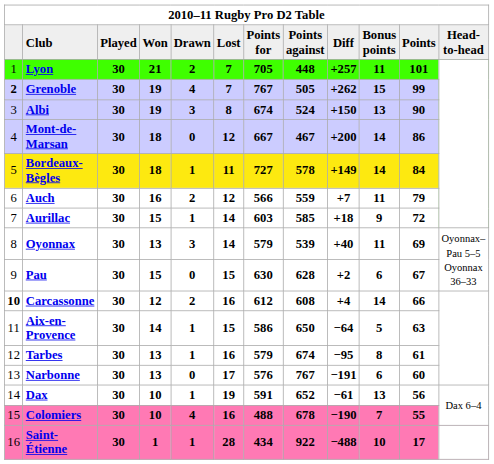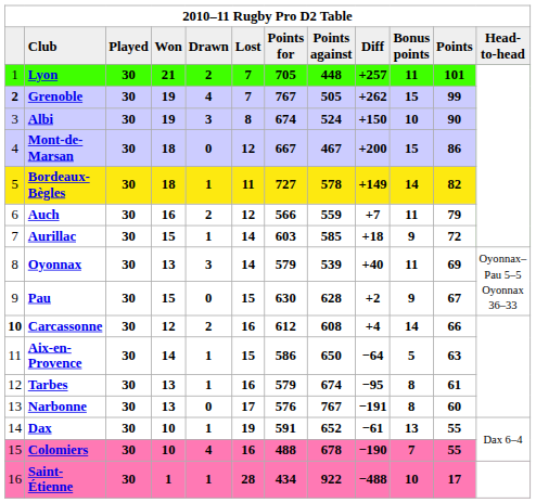 <table class="wikitable" style="float:left; margin-right:15px; text-align: center;">
 <tr>
 <td colspan="12" style="background:#fff;" cellpadding="0" cellspacing="0"><strong>2010–11 Rugby Pro D2 Table</strong></td>
 </tr>
 <tr>
 <th style="background:#efefef; width:10px;"></th>
 <th style="text-align:left; background:#efefef; width:200px;">Club</th>
 <th style="background:#efefef; width:20px;">Played</th>
 <th style="background:#efefef; width:20px;">Won</th>
 <th style="background:#efefef; width:20px;">Drawn</th>
 <th style="background:#efefef; width:20px;">Lost</th>
 <th style="background:#efefef; width:20px;">Points for</th>
 <th style="background:#efefef; width:20px;">Points against</th>
 <th style="background:#efefef; width:20px;">Diff</th>
 <th style="background:#efefef; width:20px;">Bonus points</th>
 <th style="background:#efefef; width:20px;">Points</th>
 <th style="background:#efefef; width:90px;">Head-to-head</th>
 </tr>
 <tr style="background:#3fff00; text-align:center;">
 <td>1</td>
 <td align=left><strong><a href='#'>Lyon</a></strong></td>
 <td><strong>30</strong></td>
 <td><strong>21</strong></td>
 <td><strong>2</strong></td>
 <td><strong>7</strong></td>
 <td><strong>705</strong></td>
 <td><strong>448</strong></td>
 <td><strong>+257</strong></td>
 <td><strong>11</strong></td>
 <td><strong>101</strong></td>
 <td rowspan="7"  style="text-align:center; background:#fff;"></td>
 </tr>
 <tr style="background:#ccf; text-align:center;">
 <td><strong>2</strong></td>
 <td align=left><strong><a href='#'>Grenoble</a></strong></td>
 <td><strong>30</strong></td>
 <td><strong>19</strong></td>
 <td><strong>4</strong></td>
 <td><strong>7</strong></td>
 <td><strong>767</strong></td>
 <td><strong>505</strong></td>
 <td><strong>+262</strong></td>
 <td><strong>15</strong></td>
 <td><strong>99</strong></td>
 </tr>
 <tr style="background:#ccf; text-align:center;">
 <td>3</td>
 <td align=left><strong><a href='#'>Albi</a></strong></td>
 <td><strong>30</strong></td>
 <td><strong>19</strong></td>
 <td><strong>3</strong></td>
 <td><strong>8</strong></td>
 <td><strong>674</strong></td>
 <td><strong>524</strong></td>
 <td><strong>+150</strong></td>
-<td><strong>13</strong></td>
+<td><strong>10</strong></td>
 <td><strong>90</strong></td>
 </tr>
 <tr style="background:#ccf; text-align:center;">
 <td>4</td>
 <td align=left><strong><a href='#'>Mont-de-Marsan</a></strong></td>
 <td><strong>30</strong></td>
 <td><strong>18</strong></td>
 <td><strong>0</strong></td>
 <td><strong>12</strong></td>
 <td><strong>667</strong></td>
 <td><strong>467</strong></td>
 <td><strong>+200</strong></td>
-<td><strong>14</strong></td>
+<td><strong>15</strong></td>
 <td><strong>86</strong></td>
 </tr>
 <tr style="background:#fde910; text-align:center;">
 <td>5</td>
 <td align=left><strong><a href='#'>Bordeaux-Bègles</a></strong></td>
 <td><strong>30</strong></td>
 <td><strong>18</strong></td>
 <td><strong>1</strong></td>
 <td><strong>11</strong></td>
 <td><strong>727</strong></td>
 <td><strong>578</strong></td>
 <td><strong>+149</strong></td>
 <td><strong>14</strong></td>
-<td><strong>84</strong></td>
+<td><strong>82</strong></td>
 </tr>
 <tr style="background:#fff; text-align:center;">
 <td>6</td>
 <td align=left><strong><a href='#'>Auch</a></strong></td>
 <td><strong>30</strong></td>
 <td><strong>16</strong></td>
 <td><strong>2</strong></td>
 <td><strong>12</strong></td>
 <td><strong>566</strong></td>
 <td><strong>559</strong></td>
 <td><strong>+7</strong></td>
 <td><strong>11</strong></td>
 <td><strong>79</strong></td>
 </tr>
 <tr style="background:#fff; text-align:center;">
 <td>7</td>
 <td align=left><strong><a href='#'>Aurillac</a></strong></td>
 <td><strong>30</strong></td>
 <td><strong>15</strong></td>
 <td><strong>1</strong></td>
 <td><strong>14</strong></td>
 <td><strong>603</strong></td>
 <td><strong>585</strong></td>
 <td><strong>+18</strong></td>
 <td><strong>9</strong></td>
 <td><strong>72</strong></td>
 </tr>
 <tr style="background:#fff; text-align:center;">
 <td>8</td>
 <td align=left><strong><a href='#'>Oyonnax</a></strong></td>
 <td><strong>30</strong></td>
 <td><strong>13</strong></td>
 <td><strong>3</strong></td>
 <td><strong>14</strong></td>
 <td><strong>579</strong></td>
 <td><strong>539</strong></td>
 <td><strong>+40</strong></td>
 <td><strong>11</strong></td>
 <td><strong>69</strong></td>
 <td rowspan="2"  style="text-align:center; background:white; color:black;"><small>Oyonnax–Pau 5–5<br>Oyonnax 36–33</small></td>
 </tr>
 <tr style="background:#fff; text-align:center;">
 <td>9</td>
 <td align=left><strong><a href='#'>Pau</a></strong></td>
 <td><strong>30</strong></td>
 <td><strong>15</strong></td>
 <td><strong>0</strong></td>
 <td><strong>15</strong></td>
 <td><strong>630</strong></td>
 <td><strong>628</strong></td>
 <td><strong>+2</strong></td>
-<td><strong>6</strong></td>
+<td><strong>9</strong></td>
 <td><strong>67</strong></td>
 </tr>
 <tr style="background:#fff; text-align:center;">
 <td><strong>10</strong></td>
 <td align=left><strong><a href='#'>Carcassonne</a></strong></td>
 <td><strong>30</strong></td>
 <td><strong>12</strong></td>
 <td><strong>2</strong></td>
 <td><strong>16</strong></td>
 <td><strong>612</strong></td>
 <td><strong>608</strong></td>
 <td><strong>+4</strong></td>
 <td><strong>14</strong></td>
 <td><strong>66</strong></td>
 <td rowspan="4"  style="text-align:center; background:#fff;"></td>
 </tr>
 <tr style="background:#fff; text-align:center;">
 <td>11</td>
 <td align=left><strong><a href='#'>Aix-en-Provence</a></strong></td>
 <td><strong>30</strong></td>
 <td><strong>14</strong></td>
 <td><strong>1</strong></td>
 <td><strong>15</strong></td>
 <td><strong>586</strong></td>
 <td><strong>650</strong></td>
 <td><strong>−64</strong></td>
 <td><strong>5</strong></td>
 <td><strong>63</strong></td>
 </tr>
 <tr style="background:#fff; text-align:center;">
 <td>12</td>
 <td align=left><strong><a href='#'>Tarbes</a></strong></td>
 <td><strong>30</strong></td>
 <td><strong>13</strong></td>
 <td><strong>1</strong></td>
 <td><strong>16</strong></td>
 <td><strong>579</strong></td>
 <td><strong>674</strong></td>
 <td><strong>−95</strong></td>
 <td><strong>8</strong></td>
 <td><strong>61</strong></td>
 </tr>
 <tr style="background:#fff; text-align:center;">
 <td>13</td>
 <td align=left><strong><a href='#'>Narbonne</a></strong></td>
 <td><strong>30</strong></td>
 <td><strong>13</strong></td>
 <td><strong>0</strong></td>
 <td><strong>17</strong></td>
 <td><strong>576</strong></td>
 <td><strong>767</strong></td>
 <td><strong>−191</strong></td>
-<td><strong>6</strong></td>
+<td><strong>8</strong></td>
 <td><strong>60</strong></td>
 </tr>
 <tr style="background:#fff; text-align:center;">
 <td>14</td>
 <td align=left><strong><a href='#'>Dax</a></strong></td>
 <td><strong>30</strong></td>
 <td><strong>10</strong></td>
 <td><strong>1</strong></td>
 <td><strong>19</strong></td>
 <td><strong>591</strong></td>
 <td><strong>652</strong></td>
 <td><strong>−61</strong></td>
 <td><strong>13</strong></td>
-<td><strong>56</strong></td>
+<td><strong>55</strong></td>
 <td rowspan="2"  style="text-align:center; background:white; color:black;"><small>Dax 6–4</small></td>
 </tr>
 <tr style="background:#ff79b4; text-align:center;">
 <td>15</td>
 <td align=left><strong><a href='#'>Colomiers</a></strong></td>
 <td><strong>30</strong></td>
 <td><strong>10</strong></td>
 <td><strong>4</strong></td>
 <td><strong>16</strong></td>
 <td><strong>488</strong></td>
 <td><strong>678</strong></td>
 <td><strong>−190</strong></td>
 <td><strong>7</strong></td>
 <td><strong>55</strong></td>
 </tr>
 <tr style="background:#ff79b4; text-align:center;">
 <td>16</td>
 <td align=left><strong><a href='#'>Saint-Étienne</a></strong></td>
 <td><strong>30</strong></td>
 <td><strong>1</strong></td>
 <td><strong>1</strong></td>
 <td><strong>28</strong></td>
 <td><strong>434</strong></td>
 <td><strong>922</strong></td>
 <td><strong>−488</strong></td>
 <td><strong>10</strong></td>
 <td><strong>17</strong></td>
 <td style="text-align:center; background:white; color:black;"></td>
 </tr>
 </table>
